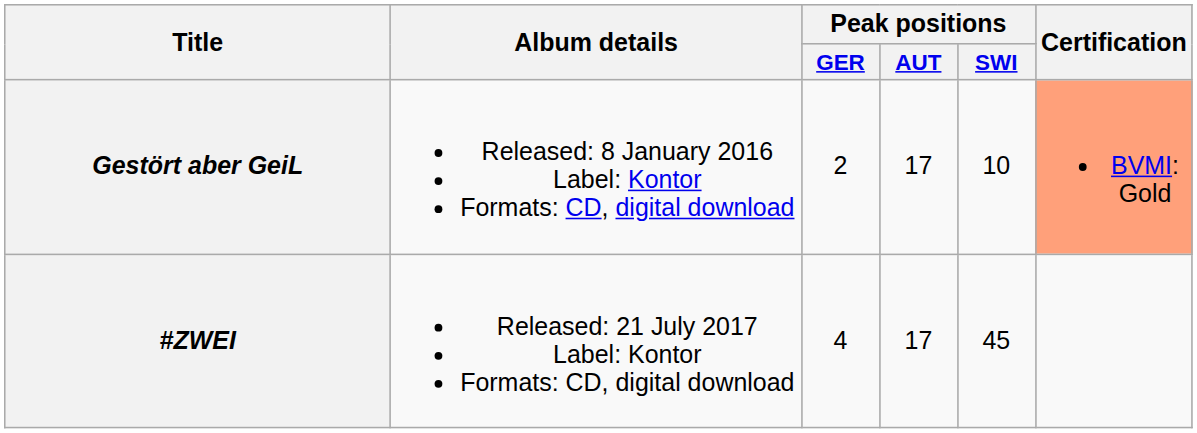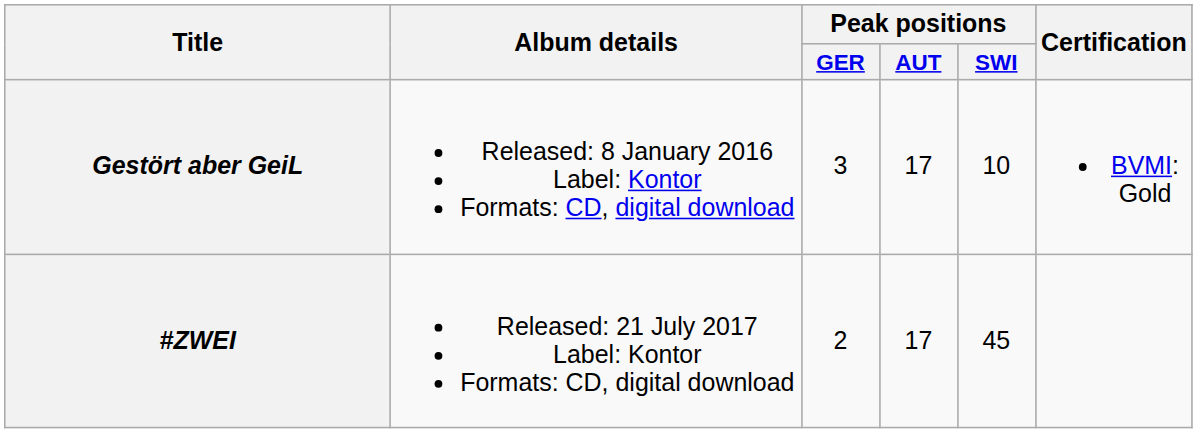 <table class="wikitable plainrowheaders" style="text-align:center;" border="1">
 <tr>
 <th scope="col" rowspan="2" style="width:15em;">Title</th>
 <th scope="col" rowspan="2" style="width:16em;">Album details</th>
 <th align="center" colspan="3" width="20">Peak positions</th>
 <th align="center" rowspan="2" width="70">Certification</th>
 </tr>
 <tr>
 <th scope="col" style="width:3em;font-size:90%;"><a href='#'>GER</a><br></th>
 <th scope="col" style="width:3em;font-size:90%;"><a href='#'>AUT</a><br></th>
 <th scope="col" style="width:3em;font-size:90%;"><a href='#'>SWI</a><br></th>
 </tr>
 <tr>
 <th scope="row"><em>Gestört aber GeiL</em></th>
 <td><br><ul><li>Released: 8 January 2016</li><li>Label: <a href='#'>Kontor</a></li><li>Formats: <a href='#'>CD</a>, <a href='#'>digital download</a></li></ul></td>
-<td>2</td>
+<td>3</td>
 <td>17</td>
 <td>10</td>
-<td style="background: lightsalmon;"><br><ul><li><a href='#'>BVMI</a>: Gold</li></ul></td>
+<td><br><ul><li><a href='#'>BVMI</a>: Gold</li></ul></td>
 </tr>
 <tr>
 <th scope="row"><em>#ZWEI</em></th>
 <td><br><ul><li>Released: 21 July 2017</li><li>Label: Kontor</li><li>Formats: CD, digital download</li></ul></td>
-<td>4</td>
+<td>2</td>
 <td>17</td>
 <td>45</td>
 <td></td>
 </tr>
 </table>
